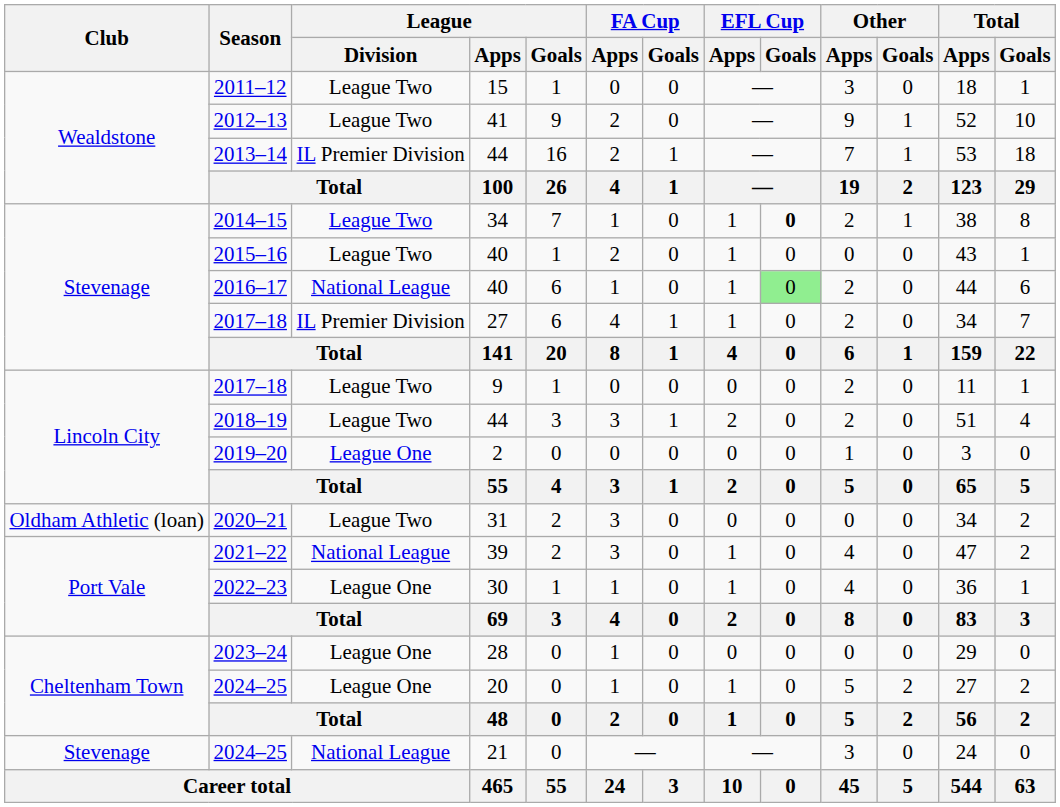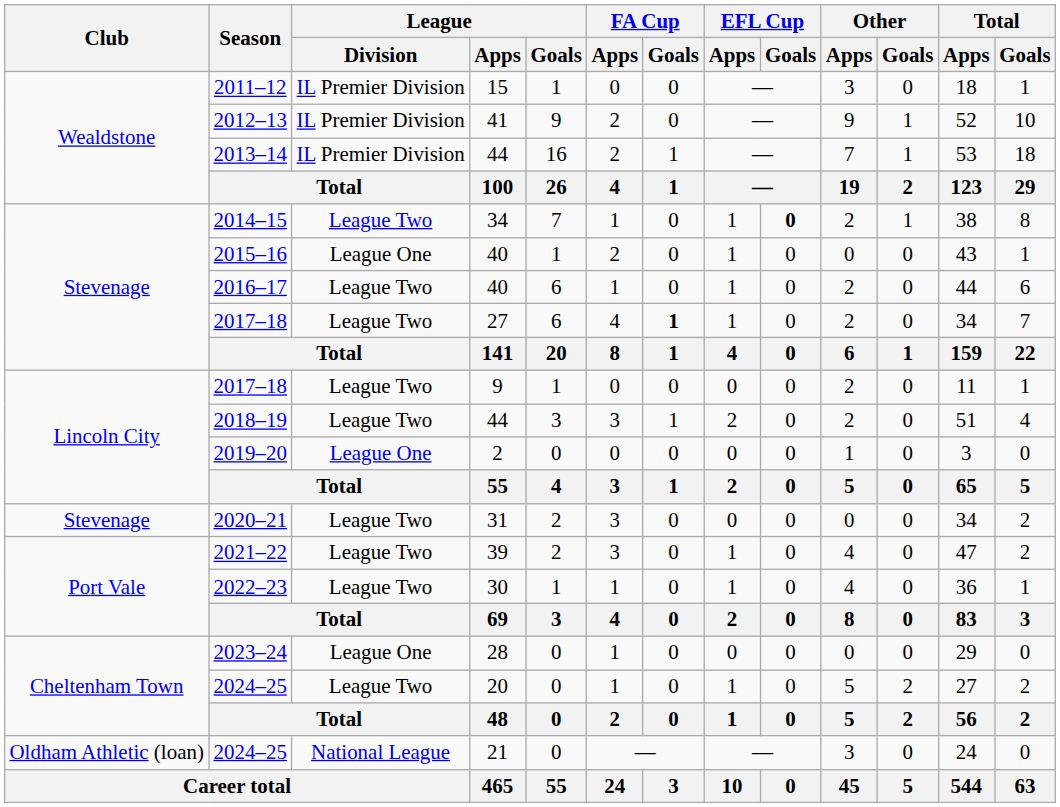 <table class="wikitable" style="text-align: center">
 <tr>
 <th rowspan=2>Club</th>
 <th rowspan=2>Season</th>
 <th colspan=3>League</th>
 <th colspan=2><a href='#'>FA Cup</a></th>
 <th colspan=2><a href='#'>EFL Cup</a></th>
 <th colspan=2>Other</th>
 <th colspan=3>Total</th>
 </tr>
 <tr>
 <th>Division</th>
 <th>Apps</th>
 <th>Goals</th>
 <th>Apps</th>
 <th>Goals</th>
 <th>Apps</th>
 <th>Goals</th>
 <th>Apps</th>
 <th>Goals</th>
 <th>Apps</th>
 <th>Goals</th>
 </tr>
 <tr>
 <td rowspan="4"><a href='#'>Wealdstone</a></td>
 <td><a href='#'>2011–12</a></td>
-<td>League Two</td>
+<td><a href='#'>IL</a> Premier Division</td>
 <td>15</td>
 <td>1</td>
 <td>0</td>
 <td>0</td>
 <td colspan=2>—</td>
 <td>3</td>
 <td>0</td>
 <td>18</td>
 <td>1</td>
 </tr>
 <tr>
 <td><a href='#'>2012–13</a></td>
-<td>League Two</td>
+<td><a href='#'>IL</a> Premier Division</td>
 <td>41</td>
 <td>9</td>
 <td>2</td>
 <td>0</td>
 <td colspan=2>—</td>
 <td>9</td>
 <td>1</td>
 <td>52</td>
 <td>10</td>
 </tr>
 <tr>
 <td><a href='#'>2013–14</a></td>
 <td><a href='#'>IL</a> Premier Division</td>
 <td>44</td>
 <td>16</td>
 <td>2</td>
 <td>1</td>
 <td colspan=2>—</td>
 <td>7</td>
 <td>1</td>
 <td>53</td>
 <td>18</td>
 </tr>
 <tr>
 <th colspan=2>Total</th>
 <th>100</th>
 <th>26</th>
 <th>4</th>
 <th>1</th>
 <th colspan="2">—</th>
 <th>19</th>
 <th>2</th>
 <th>123</th>
 <th>29</th>
 </tr>
 <tr>
 <td rowspan="5"><a href='#'>Stevenage</a></td>
 <td><a href='#'>2014–15</a></td>
 <td><a href='#'>League Two</a></td>
 <td>34</td>
 <td>7</td>
 <td>1</td>
 <td>0</td>
 <td>1</td>
 <td><strong>0</strong></td>
 <td>2</td>
 <td>1</td>
 <td>38</td>
 <td>8</td>
 </tr>
 <tr>
 <td><a href='#'>2015–16</a></td>
-<td>League Two</td>
+<td>League One</td>
 <td>40</td>
 <td>1</td>
 <td>2</td>
 <td>0</td>
 <td>1</td>
 <td>0</td>
 <td>0</td>
 <td>0</td>
 <td>43</td>
 <td>1</td>
 </tr>
 <tr>
 <td><a href='#'>2016–17</a></td>
-<td><a href='#'>National League</a></td>
+<td>League Two</td>
 <td>40</td>
 <td>6</td>
 <td>1</td>
 <td>0</td>
 <td>1</td>
-<td style="background: lightgreen;">0</td>
+<td>0</td>
 <td>2</td>
 <td>0</td>
 <td>44</td>
 <td>6</td>
 </tr>
 <tr>
 <td><a href='#'>2017–18</a></td>
-<td><a href='#'>IL</a> Premier Division</td>
+<td>League Two</td>
 <td>27</td>
 <td>6</td>
 <td>4</td>
-<td>1</td>
+<td><strong>1</strong></td>
 <td>1</td>
 <td>0</td>
 <td>2</td>
 <td>0</td>
 <td>34</td>
 <td>7</td>
 </tr>
 <tr>
 <th colspan=2>Total</th>
 <th>141</th>
 <th>20</th>
 <th>8</th>
 <th>1</th>
 <th>4</th>
 <th>0</th>
 <th>6</th>
 <th>1</th>
 <th>159</th>
 <th>22</th>
 </tr>
 <tr>
 <td rowspan="4"><a href='#'>Lincoln City</a></td>
 <td><a href='#'>2017–18</a></td>
 <td>League Two</td>
 <td>9</td>
 <td>1</td>
 <td>0</td>
 <td>0</td>
 <td>0</td>
 <td>0</td>
 <td>2</td>
 <td>0</td>
 <td>11</td>
 <td>1</td>
 </tr>
 <tr>
 <td><a href='#'>2018–19</a></td>
 <td>League Two</td>
 <td>44</td>
 <td>3</td>
 <td>3</td>
 <td>1</td>
 <td>2</td>
 <td>0</td>
 <td>2</td>
 <td>0</td>
 <td>51</td>
 <td>4</td>
 </tr>
 <tr>
 <td><a href='#'>2019–20</a></td>
 <td><a href='#'>League One</a></td>
 <td>2</td>
 <td>0</td>
 <td>0</td>
 <td>0</td>
 <td>0</td>
 <td>0</td>
 <td>1</td>
 <td>0</td>
 <td>3</td>
 <td>0</td>
 </tr>
 <tr>
 <th colspan=2>Total</th>
 <th>55</th>
 <th>4</th>
 <th>3</th>
 <th>1</th>
 <th>2</th>
 <th>0</th>
 <th>5</th>
 <th>0</th>
 <th>65</th>
 <th>5</th>
 </tr>
 <tr>
-<td><a href='#'>Oldham Athletic</a> (loan)</td>
+<td><a href='#'>Stevenage</a></td>
 <td><a href='#'>2020–21</a></td>
 <td>League Two</td>
 <td>31</td>
 <td>2</td>
 <td>3</td>
 <td>0</td>
 <td>0</td>
 <td>0</td>
 <td>0</td>
 <td>0</td>
 <td>34</td>
 <td>2</td>
 </tr>
 <tr>
 <td rowspan="3"><a href='#'>Port Vale</a></td>
 <td><a href='#'>2021–22</a></td>
-<td><a href='#'>National League</a></td>
+<td>League Two</td>
 <td>39</td>
 <td>2</td>
 <td>3</td>
 <td>0</td>
 <td>1</td>
 <td>0</td>
 <td>4</td>
 <td>0</td>
 <td>47</td>
 <td>2</td>
 </tr>
 <tr>
 <td><a href='#'>2022–23</a></td>
-<td>League One</td>
+<td>League Two</td>
 <td>30</td>
 <td>1</td>
 <td>1</td>
 <td>0</td>
 <td>1</td>
 <td>0</td>
 <td>4</td>
 <td>0</td>
 <td>36</td>
 <td>1</td>
 </tr>
 <tr>
 <th colspan=2>Total</th>
 <th>69</th>
 <th>3</th>
 <th>4</th>
 <th>0</th>
 <th>2</th>
 <th>0</th>
 <th>8</th>
 <th>0</th>
 <th>83</th>
 <th>3</th>
 </tr>
 <tr>
 <td rowspan=3><a href='#'>Cheltenham Town</a></td>
 <td><a href='#'>2023–24</a></td>
 <td>League One</td>
 <td>28</td>
 <td>0</td>
 <td>1</td>
 <td>0</td>
 <td>0</td>
 <td>0</td>
 <td>0</td>
 <td>0</td>
 <td>29</td>
 <td>0</td>
 </tr>
 <tr>
 <td><a href='#'>2024–25</a></td>
-<td>League One</td>
+<td>League Two</td>
 <td>20</td>
 <td>0</td>
 <td>1</td>
 <td>0</td>
 <td>1</td>
 <td>0</td>
 <td>5</td>
 <td>2</td>
 <td>27</td>
 <td>2</td>
 </tr>
 <tr>
 <th colspan=2>Total</th>
 <th>48</th>
 <th>0</th>
 <th>2</th>
 <th>0</th>
 <th>1</th>
 <th>0</th>
 <th>5</th>
 <th>2</th>
 <th>56</th>
 <th>2</th>
 </tr>
 <tr>
-<td><a href='#'>Stevenage</a></td>
+<td><a href='#'>Oldham Athletic</a> (loan)</td>
 <td><a href='#'>2024–25</a></td>
 <td><a href='#'>National League</a></td>
 <td>21</td>
 <td>0</td>
 <td colspan=2>—</td>
 <td colspan=2>—</td>
 <td>3</td>
 <td>0</td>
 <td>24</td>
 <td>0</td>
 </tr>
 <tr>
 <th colspan=3>Career total</th>
 <th>465</th>
 <th>55</th>
 <th>24</th>
 <th>3</th>
 <th>10</th>
 <th>0</th>
 <th>45</th>
 <th>5</th>
 <th>544</th>
 <th>63</th>
 </tr>
 </table>
